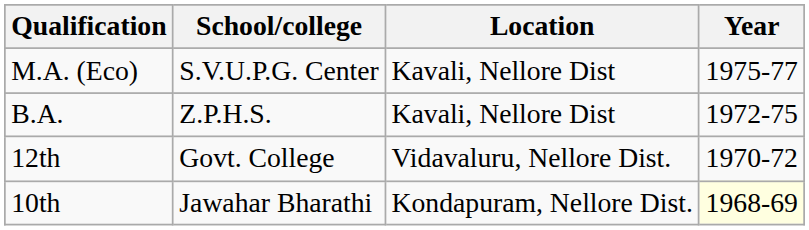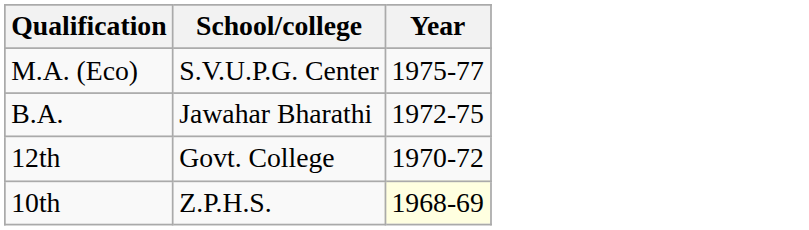 <table class="wikitable">
 <tr>
 <th>Qualification</th>
 <th>School/college</th>
-<th>Location</th>
 <th>Year</th>
 </tr>
 <tr>
 <td>M.A. (Eco)</td>
 <td>S.V.U.P.G. Center</td>
-<td>Kavali, Nellore Dist</td>
 <td>1975-77</td>
 </tr>
 <tr>
 <td>B.A.</td>
-<td>Z.P.H.S.</td>
-<td>Kavali, Nellore Dist</td>
+<td>Jawahar Bharathi</td>
 <td>1972-75</td>
 </tr>
 <tr>
 <td>12th</td>
 <td>Govt. College</td>
-<td>Vidavaluru, Nellore Dist.</td>
 <td>1970-72</td>
 </tr>
 <tr>
 <td>10th</td>
-<td>Jawahar Bharathi</td>
-<td>Kondapuram, Nellore Dist.</td>
+<td>Z.P.H.S.</td>
 <td style="background: lightyellow;">1968-69</td>
 </tr>
 </table>
